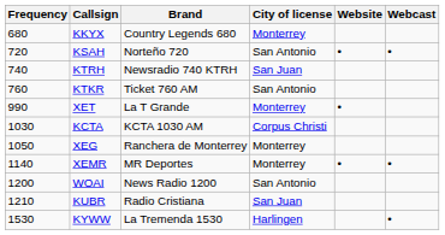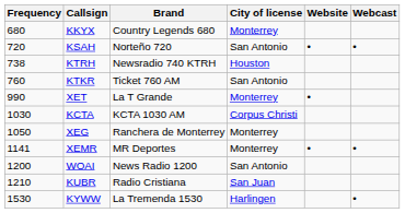 <table class="sortable wikitable">
 <tr>
 <th>Frequency</th>
 <th>Callsign</th>
 <th>Brand</th>
 <th>City of license</th>
 <th>Website</th>
 <th>Webcast</th>
 </tr>
 <tr style="vertical-align: top; text-align: left;">
 <td>680</td>
 <td><a href='#'>KKYX</a></td>
 <td>Country Legends 680</td>
 <td><a href='#'>Monterrey</a></td>
 <td></td>
 <td></td>
 </tr>
 <tr style="vertical-align: top; text-align: left;">
 <td>720</td>
 <td><a href='#'>KSAH</a></td>
 <td>Norteño 720</td>
 <td>San Antonio</td>
 <td>•</td>
 <td>•</td>
 </tr>
 <tr style="vertical-align: top; text-align: left;">
-<td>740</td>
+<td>738</td>
 <td><a href='#'>KTRH</a></td>
 <td>Newsradio 740 KTRH</td>
-<td><a href='#'>San Juan</a></td>
+<td><a href='#'>Houston</a></td>
 <td></td>
 <td></td>
 </tr>
 <tr style="vertical-align: top; text-align: left;">
 <td>760</td>
 <td><a href='#'>KTKR</a></td>
 <td>Ticket 760 AM</td>
 <td>San Antonio</td>
 <td></td>
 <td></td>
 </tr>
 <tr style="vertical-align: top; text-align: left;">
 <td>990</td>
 <td><a href='#'>XET</a></td>
 <td>La T Grande</td>
 <td><a href='#'>Monterrey</a></td>
 <td>•</td>
 <td></td>
 </tr>
 <tr style="vertical-align: top; text-align: left;">
 <td>1030</td>
 <td><a href='#'>KCTA</a></td>
 <td>KCTA 1030 AM</td>
 <td><a href='#'>Corpus Christi</a></td>
 <td></td>
 <td></td>
 </tr>
 <tr style="vertical-align: top; text-align: left;">
 <td>1050</td>
 <td><a href='#'>XEG</a></td>
 <td>Ranchera de Monterrey</td>
 <td>Monterrey</td>
 <td></td>
 <td></td>
 </tr>
 <tr style="vertical-align: top; text-align: left;">
-<td>1140</td>
+<td>1141</td>
 <td><a href='#'>XEMR</a></td>
 <td>MR Deportes</td>
 <td>Monterrey</td>
 <td>•</td>
 <td>•</td>
 </tr>
 <tr style="vertical-align: top; text-align: left;">
 <td>1200</td>
 <td><a href='#'>WOAI</a></td>
 <td>News Radio 1200</td>
 <td>San Antonio</td>
 <td></td>
 <td></td>
 </tr>
 <tr style="vertical-align: top; text-align: left;">
 <td>1210</td>
 <td><a href='#'>KUBR</a></td>
 <td>Radio Cristiana</td>
 <td><a href='#'>San Juan</a></td>
 <td></td>
 <td></td>
 </tr>
 <tr style="vertical-align: top; text-align: left;">
 <td>1530</td>
 <td><a href='#'>KYWW</a></td>
 <td>La Tremenda 1530</td>
 <td><a href='#'>Harlingen</a></td>
 <td></td>
 <td>•</td>
 </tr>
 </table>
